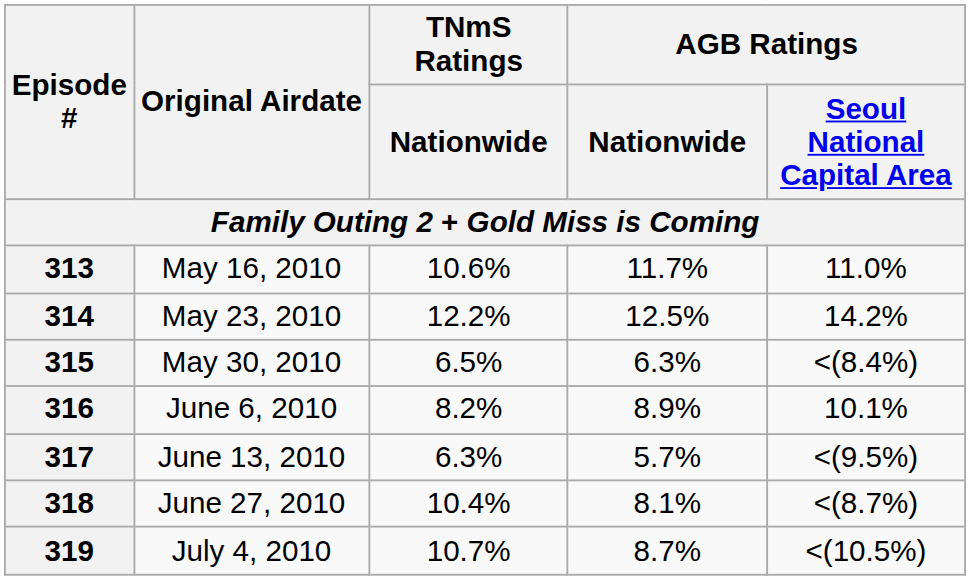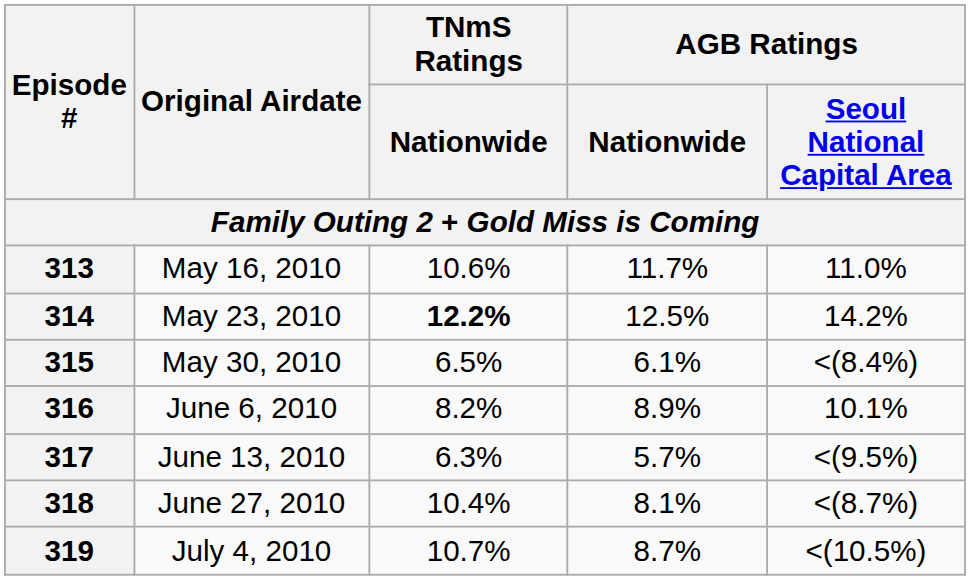 <table class=wikitable style="text-align:center">
 <tr>
 <th rowspan="2" style="width:40px;">Episode #</th>
 <th rowspan="2" style="width:120px;">Original Airdate</th>
 <th>TNmS Ratings</th>
 <th colspan="2">AGB Ratings</th>
 </tr>
 <tr>
 <th width=100>Nationwide</th>
 <th width=100>Nationwide</th>
 <th width=100><a href='#'>Seoul National Capital Area</a></th>
 </tr>
 <tr>
 <th colspan="5"><em>Family Outing 2</em> + <em>Gold Miss is Coming</em></th>
 </tr>
 <tr>
 <th>313</th>
 <td>May 16, 2010</td>
 <td>10.6%</td>
 <td>11.7%</td>
 <td>11.0%</td>
 </tr>
 <tr>
 <th>314</th>
 <td>May 23, 2010</td>
-<td>12.2%</td>
+<td><strong>12.2%</strong></td>
 <td>12.5%</td>
 <td>14.2%</td>
 </tr>
 <tr>
 <th>315</th>
 <td>May 30, 2010</td>
 <td>6.5%</td>
-<td>6.3%</td>
+<td>6.1%</td>
 <td><(8.4%)</td>
 </tr>
 <tr>
 <th>316</th>
 <td>June 6, 2010</td>
 <td>8.2%</td>
 <td>8.9%</td>
 <td>10.1%</td>
 </tr>
 <tr>
 <th>317</th>
 <td>June 13, 2010</td>
 <td>6.3%</td>
 <td>5.7%</td>
 <td><(9.5%)</td>
 </tr>
 <tr>
 <th>318</th>
 <td>June 27, 2010</td>
 <td>10.4%</td>
 <td>8.1%</td>
 <td><(8.7%)</td>
 </tr>
 <tr>
 <th>319</th>
 <td>July 4, 2010</td>
 <td>10.7%</td>
 <td>8.7%</td>
 <td><(10.5%)</td>
 </tr>
 </table>
